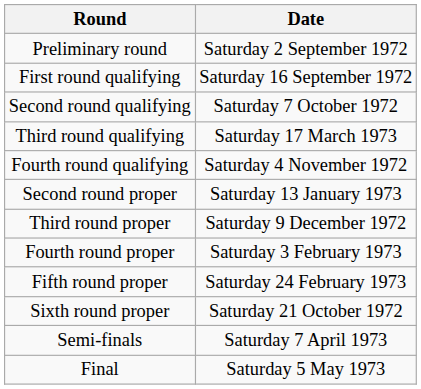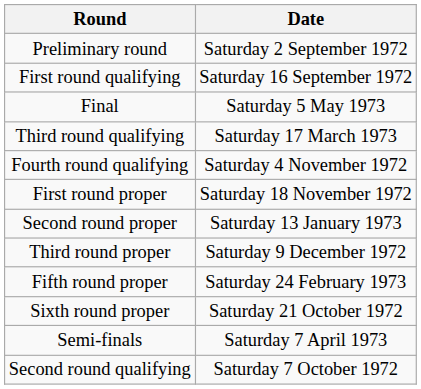 <table class="wikitable" style="text-align: center">
 <tr>
 <th>Round</th>
 <th>Date</th>
 </tr>
 <tr>
 <td>Preliminary round</td>
 <td>Saturday 2 September 1972</td>
 </tr>
 <tr>
 <td>First round qualifying</td>
 <td>Saturday 16 September 1972</td>
 </tr>
 <tr>
-<td>Second round qualifying</td>
-<td>Saturday 7 October 1972</td>
+<td>Final</td>
+<td>Saturday 5 May 1973</td>
 </tr>
 <tr>
 <td>Third round qualifying</td>
 <td>Saturday 17 March 1973</td>
 </tr>
 <tr>
 <td>Fourth round qualifying</td>
 <td>Saturday 4 November 1972</td>
 </tr>
 <tr>
+<td>First round proper</td>
+<td>Saturday 18 November 1972</td>
+</tr>
+<tr>
 <td>Second round proper</td>
 <td>Saturday 13 January 1973</td>
 </tr>
 <tr>
 <td>Third round proper</td>
 <td>Saturday 9 December 1972</td>
-</tr>
-<tr>
-<td>Fourth round proper</td>
-<td>Saturday 3 February 1973</td>
 </tr>
 <tr>
 <td>Fifth round proper</td>
 <td>Saturday 24 February 1973</td>
 </tr>
 <tr>
 <td>Sixth round proper</td>
 <td>Saturday 21 October 1972</td>
 </tr>
 <tr>
 <td>Semi-finals</td>
 <td>Saturday 7 April 1973</td>
 </tr>
 <tr>
-<td>Final</td>
-<td>Saturday 5 May 1973</td>
+<td>Second round qualifying</td>
+<td>Saturday 7 October 1972</td>
 </tr>
 </table>
